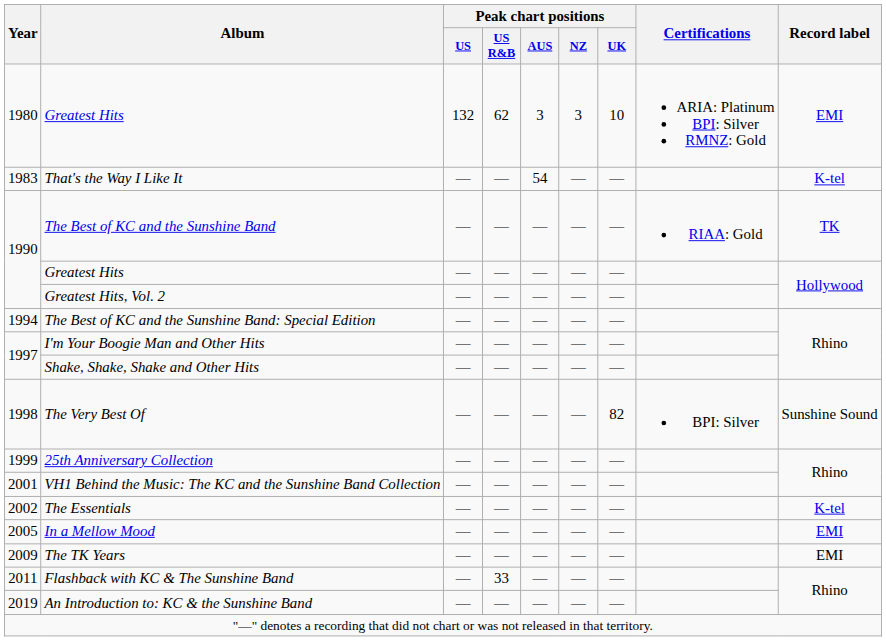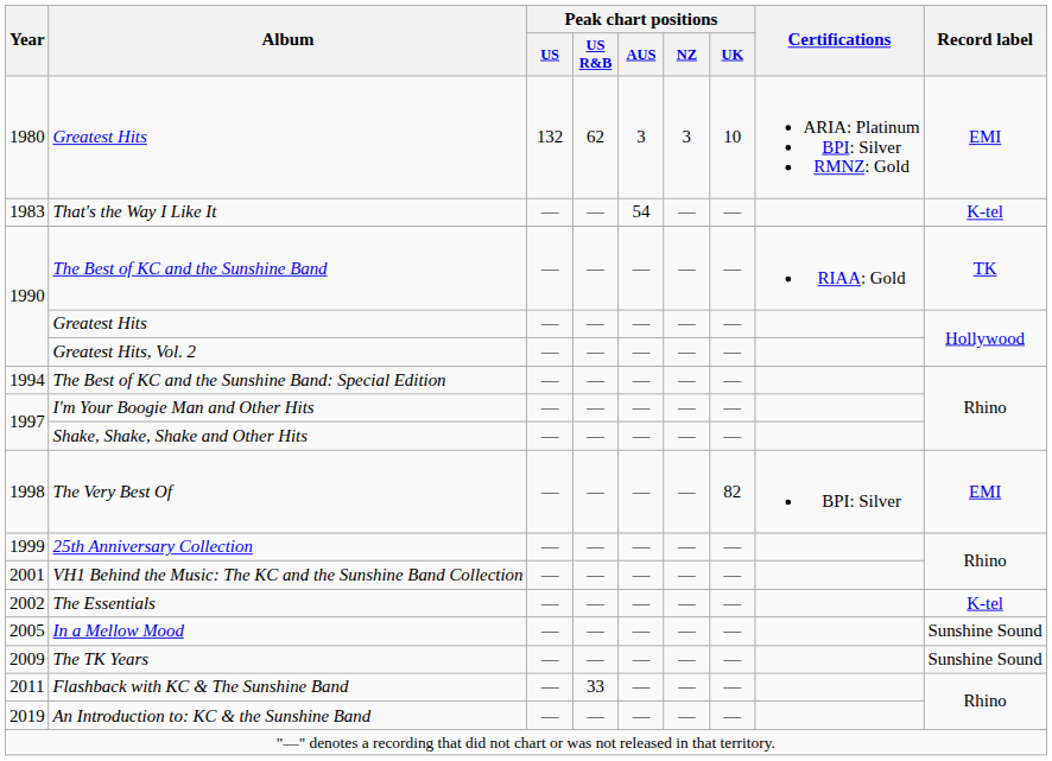 <table class="wikitable" style="text-align:center;">
 <tr>
 <th rowspan="2">Year</th>
 <th rowspan="2">Album</th>
 <th colspan="5">Peak chart positions</th>
 <th rowspan="2"><a href='#'>Certifications</a></th>
 <th rowspan="2">Record label</th>
 </tr>
 <tr style="font-size:smaller;">
 <th width="35"><a href='#'>US</a><br></th>
 <th width="35"><a href='#'>US<br>R&B</a><br></th>
 <th width="35"><a href='#'>AUS</a><br></th>
 <th width="35"><a href='#'>NZ</a><br></th>
 <th width="35"><a href='#'>UK</a><br></th>
 </tr>
 <tr>
 <td>1980</td>
 <td align="left"><em><a href='#'>Greatest Hits</a></em></td>
 <td>132</td>
 <td>62</td>
 <td>3</td>
 <td>3</td>
 <td>10</td>
 <td><br><ul><li>ARIA: Platinum</li><li><a href='#'>BPI</a>: Silver</li><li><a href='#'>RMNZ</a>: Gold</li></ul></td>
 <td><a href='#'>EMI</a></td>
 </tr>
 <tr>
 <td>1983</td>
 <td align="left"><em>That's the Way I Like It</em></td>
 <td>—</td>
 <td>—</td>
 <td>54</td>
 <td>—</td>
 <td>—</td>
 <td></td>
 <td><a href='#'>K-tel</a></td>
 </tr>
 <tr>
 <td rowspan="3">1990</td>
 <td align="left"><em><a href='#'>The Best of KC and the Sunshine Band</a></em></td>
 <td>—</td>
 <td>—</td>
 <td>—</td>
 <td>—</td>
 <td>—</td>
 <td><br><ul><li><a href='#'>RIAA</a>: Gold</li></ul></td>
 <td><a href='#'>TK</a></td>
 </tr>
 <tr>
 <td align="left"><em>Greatest Hits</em></td>
 <td>—</td>
 <td>—</td>
 <td>—</td>
 <td>—</td>
 <td>—</td>
 <td></td>
 <td rowspan="2"><a href='#'>Hollywood</a></td>
 </tr>
 <tr>
 <td align="left"><em>Greatest Hits, Vol. 2</em></td>
 <td>—</td>
 <td>—</td>
 <td>—</td>
 <td>—</td>
 <td>—</td>
 <td></td>
 </tr>
 <tr>
 <td>1994</td>
 <td align="left"><em>The Best of KC and the Sunshine Band: Special Edition</em></td>
 <td>—</td>
 <td>—</td>
 <td>—</td>
 <td>—</td>
 <td>—</td>
 <td></td>
 <td rowspan="3">Rhino</td>
 </tr>
 <tr>
 <td rowspan="2">1997</td>
 <td align="left"><em>I'm Your Boogie Man and Other Hits</em></td>
 <td>—</td>
 <td>—</td>
 <td>—</td>
 <td>—</td>
 <td>—</td>
 <td></td>
 </tr>
 <tr>
 <td align="left"><em>Shake, Shake, Shake and Other Hits</em></td>
 <td>—</td>
 <td>—</td>
 <td>—</td>
 <td>—</td>
 <td>—</td>
 <td></td>
 </tr>
 <tr>
 <td>1998</td>
 <td align="left"><em>The Very Best Of</em></td>
 <td>—</td>
 <td>—</td>
 <td>—</td>
 <td>—</td>
 <td>82</td>
 <td><br><ul><li>BPI: Silver</li></ul></td>
-<td>Sunshine Sound</td>
+<td><a href='#'>EMI</a></td>
 </tr>
 <tr>
 <td>1999</td>
 <td align="left"><em><a href='#'>25th Anniversary Collection</a></em></td>
 <td>—</td>
 <td>—</td>
 <td>—</td>
 <td>—</td>
 <td>—</td>
 <td></td>
 <td rowspan="2">Rhino</td>
 </tr>
 <tr>
 <td>2001</td>
 <td align="left"><em>VH1 Behind the Music: The KC and the Sunshine Band Collection</em></td>
 <td>—</td>
 <td>—</td>
 <td>—</td>
 <td>—</td>
 <td>—</td>
 <td></td>
 </tr>
 <tr>
 <td>2002</td>
 <td align="left"><em>The Essentials</em></td>
 <td>—</td>
 <td>—</td>
 <td>—</td>
 <td>—</td>
 <td>—</td>
 <td></td>
 <td><a href='#'>K-tel</a></td>
 </tr>
 <tr>
 <td>2005</td>
 <td align="left"><em><a href='#'>In a Mellow Mood</a></em></td>
 <td>—</td>
 <td>—</td>
 <td>—</td>
 <td>—</td>
 <td>—</td>
 <td></td>
-<td><a href='#'>EMI</a></td>
+<td>Sunshine Sound</td>
 </tr>
 <tr>
 <td>2009</td>
 <td align="left"><em>The TK Years</em></td>
 <td>—</td>
 <td>—</td>
 <td>—</td>
 <td>—</td>
 <td>—</td>
 <td></td>
-<td>EMI</td>
+<td>Sunshine Sound</td>
 </tr>
 <tr>
 <td>2011</td>
 <td align="left"><em>Flashback with KC & The Sunshine Band</em></td>
 <td>—</td>
 <td>33</td>
 <td>—</td>
 <td>—</td>
 <td>—</td>
 <td></td>
 <td rowspan="2">Rhino</td>
 </tr>
 <tr>
 <td>2019</td>
 <td align="left"><em>An Introduction to: KC & the Sunshine Band</em></td>
 <td>—</td>
 <td>—</td>
 <td>—</td>
 <td>—</td>
 <td>—</td>
 <td></td>
 </tr>
 <tr>
 <td colspan="15" style="font-size:90%">"—" denotes a recording that did not chart or was not released in that territory.</td>
 </tr>
 </table>
